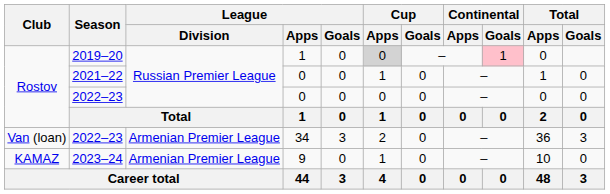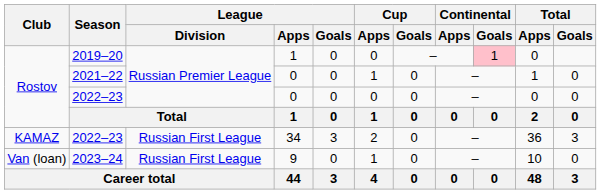 <table class="wikitable" style="text-align: center;">
 <tr>
 <th rowspan=2>Club</th>
 <th rowspan=2>Season</th>
 <th colspan=3>League</th>
 <th colspan=2>Cup</th>
 <th colspan=2>Continental</th>
 <th colspan=2>Total</th>
 </tr>
 <tr>
 <th>Division</th>
 <th>Apps</th>
 <th>Goals</th>
 <th>Apps</th>
 <th>Goals</th>
 <th>Apps</th>
 <th>Goals</th>
 <th>Apps</th>
 <th>Goals</th>
 </tr>
 <tr>
 <td rowspan="4"><a href='#'>Rostov</a></td>
 <td><a href='#'>2019–20</a></td>
 <td rowspan="3"><a href='#'>Russian Premier League</a></td>
 <td>1</td>
 <td>0</td>
-<td style="background: lightgrey;">0</td>
+<td>0</td>
 <td colspan=2>–</td>
 <td style="background: pink;">1</td>
 <td>0</td>
 </tr>
 <tr>
 <td><a href='#'>2021–22</a></td>
 <td>0</td>
 <td>0</td>
 <td>1</td>
 <td>0</td>
 <td colspan=2>–</td>
 <td>1</td>
 <td>0</td>
 </tr>
 <tr>
 <td><a href='#'>2022–23</a></td>
 <td>0</td>
 <td>0</td>
 <td>0</td>
 <td>0</td>
 <td colspan=2>–</td>
 <td>0</td>
 <td>0</td>
 </tr>
 <tr>
 <th colspan=2>Total</th>
 <th>1</th>
 <th>0</th>
 <th>1</th>
 <th>0</th>
 <th>0</th>
 <th>0</th>
 <th>2</th>
 <th>0</th>
 </tr>
 <tr>
-<td><a href='#'>Van</a> (loan)</td>
+<td><a href='#'>KAMAZ</a></td>
 <td><a href='#'>2022–23</a></td>
-<td><a href='#'>Armenian Premier League</a></td>
+<td><a href='#'>Russian First League</a></td>
 <td>34</td>
 <td>3</td>
 <td>2</td>
 <td>0</td>
 <td colspan=2>–</td>
 <td>36</td>
 <td>3</td>
 </tr>
 <tr>
-<td><a href='#'>KAMAZ</a></td>
+<td><a href='#'>Van</a> (loan)</td>
 <td><a href='#'>2023–24</a></td>
-<td><a href='#'>Armenian Premier League</a></td>
+<td><a href='#'>Russian First League</a></td>
 <td>9</td>
 <td>0</td>
 <td>1</td>
 <td>0</td>
 <td colspan=2>–</td>
 <td>10</td>
 <td>0</td>
 </tr>
 <tr>
 <th colspan=3>Career total</th>
 <th>44</th>
 <th>3</th>
 <th>4</th>
 <th>0</th>
 <th>0</th>
 <th>0</th>
 <th>48</th>
 <th>3</th>
 </tr>
 </table>
